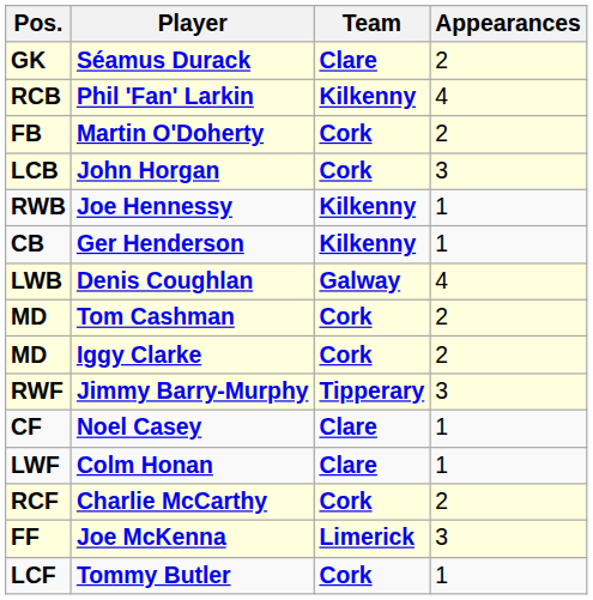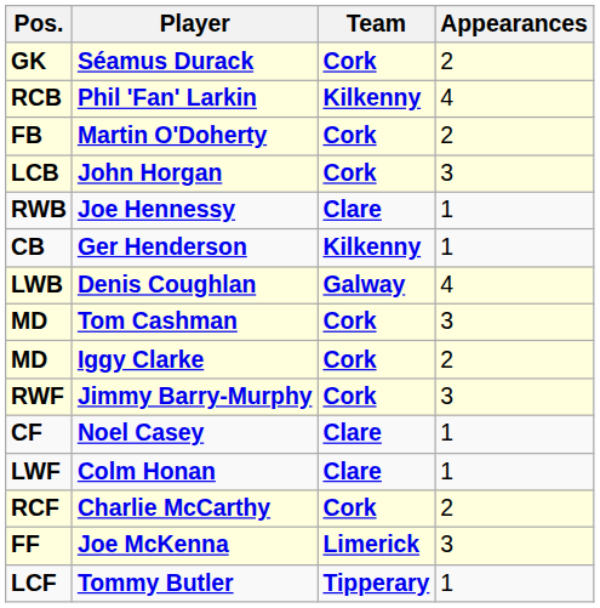 <table class="wikitable">
 <tr>
 <th>Pos.</th>
 <th>Player</th>
 <th>Team</th>
 <th>Appearances</th>
 </tr>
 <tr bgcolor=#FFFFDD>
 <td><strong>GK</strong></td>
 <td> <strong><a href='#'>Séamus Durack</a></strong></td>
-<td><strong><a href='#'>Clare</a></strong></td>
+<td><strong><a href='#'>Cork</a></strong></td>
 <td>2</td>
 </tr>
 <tr bgcolor=#FFFFDD>
 <td><strong>RCB</strong></td>
 <td> <strong><a href='#'>Phil 'Fan' Larkin</a></strong></td>
 <td><strong><a href='#'>Kilkenny</a></strong></td>
 <td>4</td>
 </tr>
 <tr bgcolor=#FFFFDD>
 <td><strong>FB</strong></td>
 <td> <strong><a href='#'>Martin O'Doherty</a></strong></td>
 <td><strong><a href='#'>Cork</a></strong></td>
 <td>2</td>
 </tr>
 <tr bgcolor=#FFFFDD>
 <td><strong>LCB</strong></td>
 <td> <strong><a href='#'>John Horgan</a></strong></td>
 <td><strong><a href='#'>Cork</a></strong></td>
 <td>3</td>
 </tr>
 <tr>
 <td><strong>RWB</strong></td>
 <td> <strong><a href='#'>Joe Hennessy</a></strong></td>
-<td><strong><a href='#'>Kilkenny</a></strong></td>
+<td><strong><a href='#'>Clare</a></strong></td>
 <td>1</td>
 </tr>
 <tr>
 <td><strong>CB</strong></td>
 <td> <strong><a href='#'>Ger Henderson</a></strong></td>
 <td><strong><a href='#'>Kilkenny</a></strong></td>
 <td>1</td>
 </tr>
 <tr bgcolor=#FFFFDD>
 <td><strong>LWB</strong></td>
 <td> <strong><a href='#'>Denis Coughlan</a></strong></td>
 <td><strong><a href='#'>Galway</a></strong></td>
 <td>4</td>
 </tr>
 <tr bgcolor=#FFFFDD>
 <td><strong>MD</strong></td>
 <td> <strong><a href='#'>Tom Cashman</a></strong></td>
 <td><strong><a href='#'>Cork</a></strong></td>
-<td>2</td>
+<td>3</td>
 </tr>
 <tr bgcolor=#FFFFDD>
 <td><strong>MD</strong></td>
 <td> <strong><a href='#'>Iggy Clarke</a></strong></td>
 <td><strong><a href='#'>Cork</a></strong></td>
 <td>2</td>
 </tr>
 <tr bgcolor=#FFFFDD>
 <td><strong>RWF</strong></td>
 <td> <strong><a href='#'>Jimmy Barry-Murphy</a></strong></td>
-<td><strong><a href='#'>Tipperary</a></strong></td>
+<td><strong><a href='#'>Cork</a></strong></td>
 <td>3</td>
 </tr>
 <tr>
 <td><strong>CF</strong></td>
 <td> <strong><a href='#'>Noel Casey</a></strong></td>
 <td><strong><a href='#'>Clare</a></strong></td>
 <td>1</td>
 </tr>
 <tr>
 <td><strong>LWF</strong></td>
 <td> <strong><a href='#'>Colm Honan</a></strong></td>
 <td><strong><a href='#'>Clare</a></strong></td>
 <td>1</td>
 </tr>
 <tr bgcolor=#FFFFDD>
 <td><strong>RCF</strong></td>
 <td> <strong><a href='#'>Charlie McCarthy</a></strong></td>
 <td><strong><a href='#'>Cork</a></strong></td>
 <td>2</td>
 </tr>
 <tr bgcolor=#FFFFDD>
 <td><strong>FF</strong></td>
 <td> <strong><a href='#'>Joe McKenna</a></strong></td>
 <td><strong><a href='#'>Limerick</a></strong></td>
 <td>3</td>
 </tr>
 <tr>
 <td><strong>LCF</strong></td>
 <td> <strong><a href='#'>Tommy Butler</a></strong></td>
-<td><strong><a href='#'>Cork</a></strong></td>
+<td><strong><a href='#'>Tipperary</a></strong></td>
 <td>1</td>
 </tr>
 </table>
